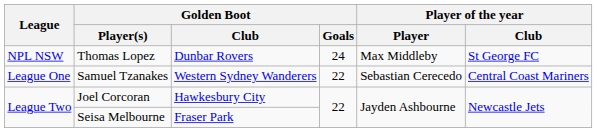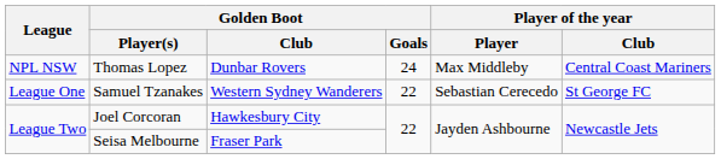 <table class="wikitable" style="text-align:left;">
 <tr>
 <th rowspan="2">League</th>
 <th colspan="3">Golden Boot</th>
 <th colspan="2">Player of the year</th>
 </tr>
 <tr>
 <th>Player(s)</th>
 <th>Club</th>
 <th>Goals</th>
 <th>Player</th>
 <th>Club</th>
 </tr>
 <tr>
 <td><a href='#'>NPL NSW</a></td>
 <td>Thomas Lopez</td>
 <td><a href='#'>Dunbar Rovers</a></td>
 <td align=middle>24</td>
 <td>Max Middleby</td>
-<td><a href='#'>St George FC</a></td>
+<td><a href='#'>Central Coast Mariners</a></td>
 </tr>
 <tr>
 <td><a href='#'>League One</a></td>
 <td>Samuel Tzanakes</td>
 <td><a href='#'>Western Sydney Wanderers</a></td>
 <td align=middle>22</td>
 <td>Sebastian Cerecedo</td>
-<td><a href='#'>Central Coast Mariners</a></td>
+<td><a href='#'>St George FC</a></td>
 </tr>
 <tr>
 <td rowspan="2"><a href='#'>League Two</a></td>
 <td>Joel Corcoran</td>
 <td><a href='#'>Hawkesbury City</a></td>
 <td rowspan="2" align=middle>22</td>
 <td rowspan="2">Jayden Ashbourne</td>
 <td rowspan="2"><a href='#'>Newcastle Jets</a></td>
 </tr>
 <tr>
 <td>Seisa Melbourne</td>
 <td><a href='#'>Fraser Park</a></td>
 </tr>
 </table>
